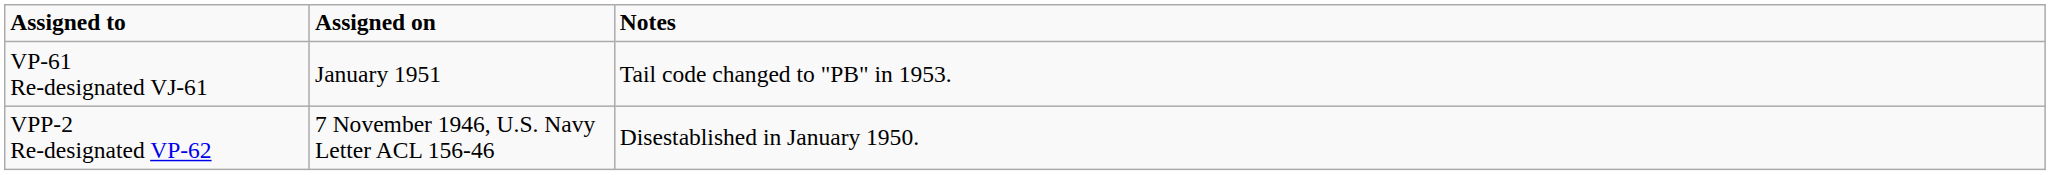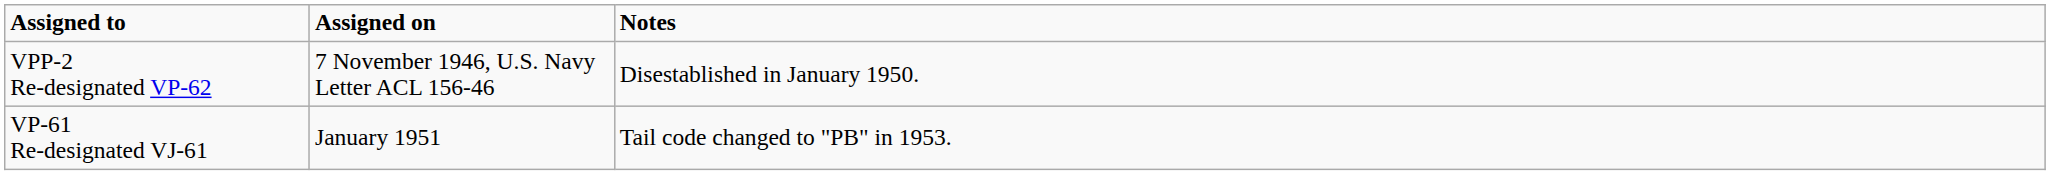 <table class="wikitable" style="width: 70%;">
 <tr>
 <td style="width: 200px;"><strong>Assigned to</strong></td>
 <td style="width: 200px;"><strong>Assigned on</strong></td>
 <td><strong>Notes</strong></td>
 </tr>
 <tr>
+<td>VPP-2<br>Re-designated <a href='#'>VP-62</a></td>
+<td>7 November 1946, U.S. Navy Letter ACL 156-46</td>
+<td>Disestablished in January 1950.</td>
+</tr>
+<tr>
 <td>VP-61<br>Re-designated VJ-61</td>
 <td>January 1951</td>
 <td>Tail code changed to "PB" in 1953.</td>
 </tr>
-<tr>
-<td>VPP-2<br>Re-designated <a href='#'>VP-62</a></td>
-<td>7 November 1946, U.S. Navy Letter ACL 156-46</td>
-<td>Disestablished in January 1950.</td>
-</tr>
 </table>
